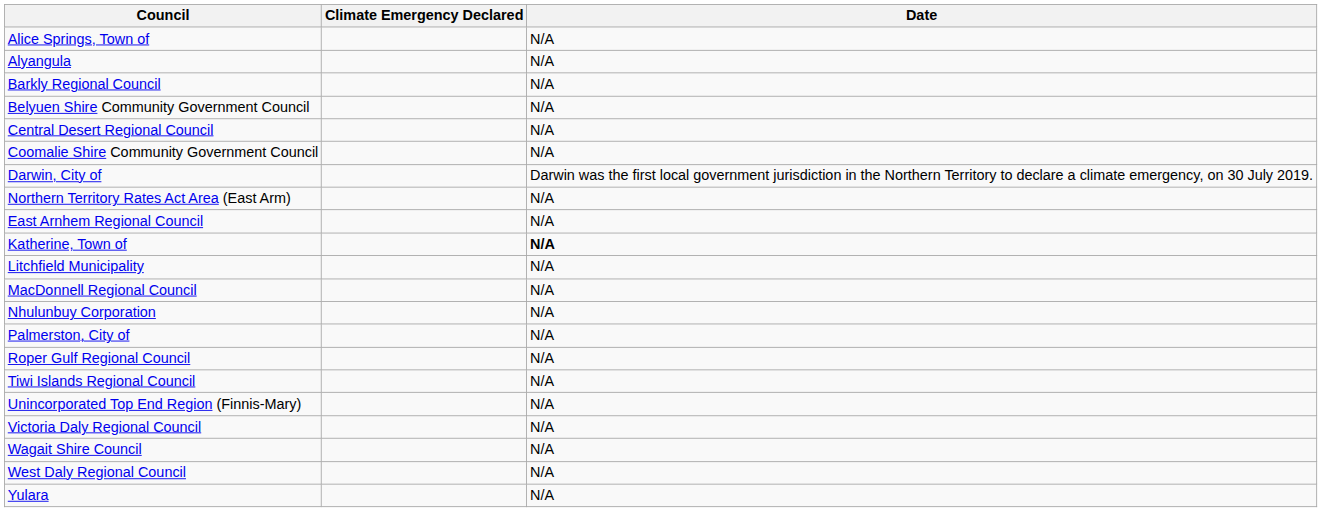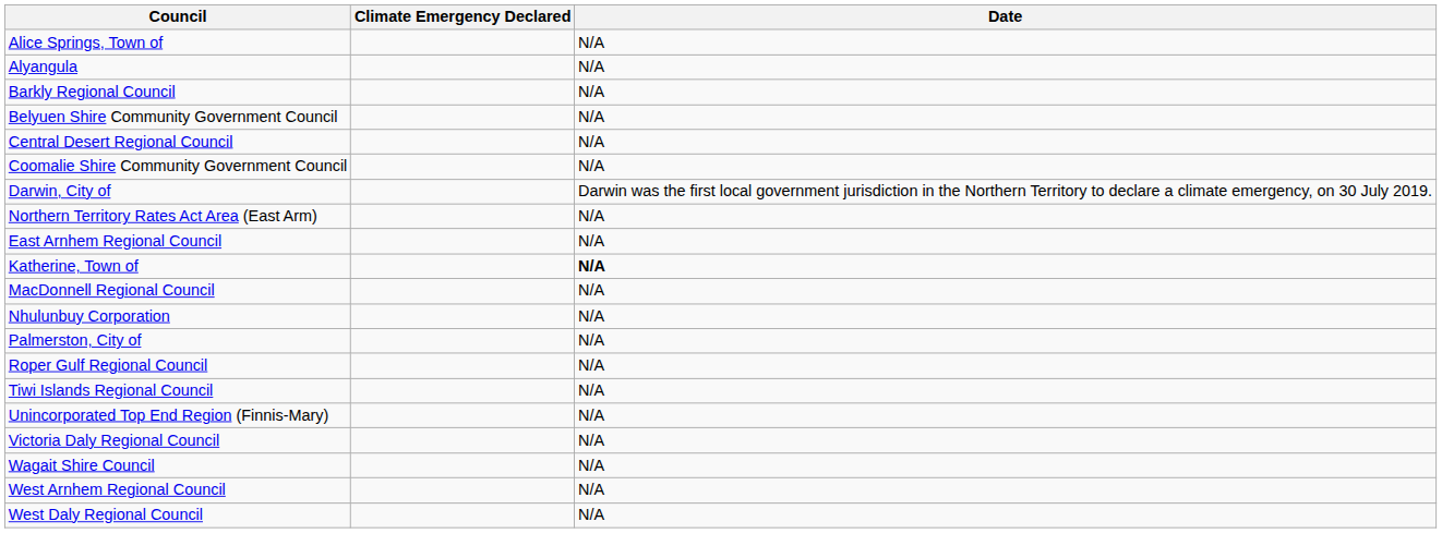 <table class="wikitable sortable">
 <tr>
 <th>Council</th>
 <th>Climate Emergency Declared</th>
 <th>Date</th>
 </tr>
 <tr>
 <td><a href='#'>Alice Springs, Town of</a></td>
 <td></td>
 <td>N/A</td>
 </tr>
 <tr>
 <td><a href='#'>Alyangula</a></td>
 <td></td>
 <td>N/A</td>
 </tr>
 <tr>
 <td><a href='#'>Barkly Regional Council</a></td>
 <td></td>
 <td>N/A</td>
 </tr>
 <tr>
 <td><a href='#'>Belyuen Shire</a> Community Government Council</td>
 <td></td>
 <td>N/A</td>
 </tr>
 <tr>
 <td><a href='#'>Central Desert Regional Council</a></td>
 <td></td>
 <td>N/A</td>
 </tr>
 <tr>
 <td><a href='#'>Coomalie Shire</a> Community Government Council</td>
 <td></td>
 <td>N/A</td>
 </tr>
 <tr>
 <td><a href='#'>Darwin, City of</a></td>
 <td></td>
 <td>Darwin was the first local government jurisdiction in the Northern Territory to declare a climate emergency, on 30 July 2019.</td>
 </tr>
 <tr>
 <td><a href='#'>Northern Territory Rates Act Area</a> (East Arm)</td>
 <td></td>
 <td>N/A</td>
 </tr>
 <tr>
 <td><a href='#'>East Arnhem Regional Council</a></td>
 <td></td>
 <td>N/A</td>
 </tr>
 <tr>
 <td><a href='#'>Katherine, Town of</a></td>
 <td></td>
 <td><strong>N/A</strong></td>
 </tr>
 <tr>
-<td><a href='#'>Litchfield Municipality</a></td>
-<td></td>
-<td>N/A</td>
-</tr>
-<tr>
 <td><a href='#'>MacDonnell Regional Council</a></td>
 <td></td>
 <td>N/A</td>
 </tr>
 <tr>
 <td><a href='#'>Nhulunbuy Corporation</a></td>
 <td></td>
 <td>N/A</td>
 </tr>
 <tr>
 <td><a href='#'>Palmerston, City of</a></td>
 <td></td>
 <td>N/A</td>
 </tr>
 <tr>
 <td><a href='#'>Roper Gulf Regional Council</a></td>
 <td></td>
 <td>N/A</td>
 </tr>
 <tr>
 <td><a href='#'>Tiwi Islands Regional Council</a></td>
 <td></td>
 <td>N/A</td>
 </tr>
 <tr>
 <td><a href='#'>Unincorporated Top End Region</a> (Finnis-Mary)</td>
 <td></td>
 <td>N/A</td>
 </tr>
 <tr>
 <td><a href='#'>Victoria Daly Regional Council</a></td>
 <td></td>
 <td>N/A</td>
 </tr>
 <tr>
 <td><a href='#'>Wagait Shire Council</a></td>
 <td></td>
 <td>N/A</td>
 </tr>
 <tr>
+<td><a href='#'>West Arnhem Regional Council</a></td>
+<td></td>
+<td>N/A</td>
+</tr>
+<tr>
 <td><a href='#'>West Daly Regional Council</a></td>
 <td></td>
 <td>N/A</td>
 </tr>
-<tr>
-<td><a href='#'>Yulara</a></td>
-<td></td>
-<td>N/A</td>
-</tr>
 </table>
